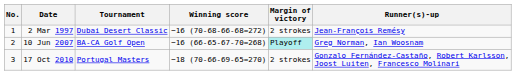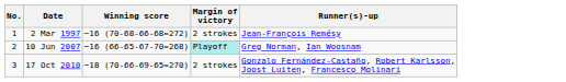 <table class="wikitable" style="font-size:95%;">
 <tr>
 <th>No.</th>
 <th>Date</th>
-<th>Tournament</th>
 <th>Winning score</th>
 <th>Margin of<br>victory</th>
 <th>Runner(s)-up</th>
 </tr>
 <tr>
 <td align=center>1</td>
 <td align=right>2 Mar <a href='#'>1997</a></td>
-<td><a href='#'>Dubai Desert Classic</a></td>
 <td>−16 (70-68-66-68=272)</td>
 <td>2 strokes</td>
 <td> <a href='#'>Jean-François Remésy</a></td>
 </tr>
 <tr>
 <td align=center>2</td>
 <td align=right>10 Jun <a href='#'>2007</a></td>
-<td><a href='#'>BA-CA Golf Open</a></td>
 <td>−16 (66-65-67-70=268)</td>
 <td style="background: paleturquoise;">Playoff</td>
 <td> <a href='#'>Greg Norman</a>,  <a href='#'>Ian Woosnam</a></td>
 </tr>
 <tr>
 <td align=center>3</td>
 <td align=right>17 Oct <a href='#'>2010</a></td>
-<td><a href='#'>Portugal Masters</a></td>
 <td>−18 (70-66-69-65=270)</td>
 <td>2 strokes</td>
 <td> <a href='#'>Gonzalo Fernández-Castaño</a>,  <a href='#'>Robert Karlsson</a>,<br> <a href='#'>Joost Luiten</a>,  <a href='#'>Francesco Molinari</a></td>
 </tr>
 </table>
